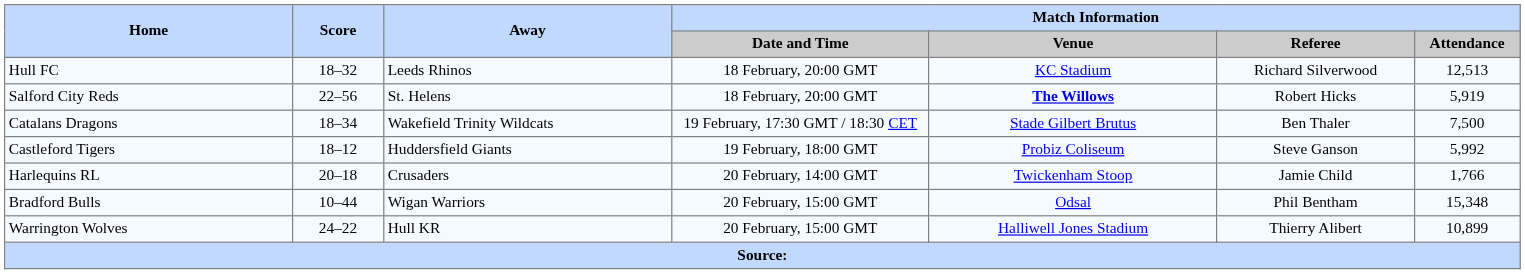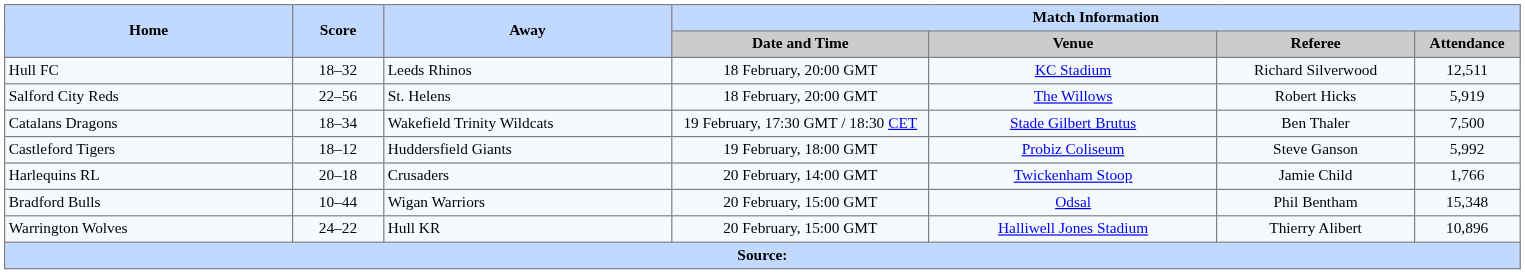 <table border="1" cellpadding="3" cellspacing="0" style="border-collapse:collapse; font-size:80%; text-align:center; width:100%;">
 <tr style="background:#c1d8ff;">
 <th rowspan="2" style="width:19%;">Home</th>
 <th rowspan="2" style="width:6%;">Score</th>
 <th rowspan="2" style="width:19%;">Away</th>
 <th colspan=6>Match Information</th>
 </tr>
 <tr style="background:#ccc;">
 <th width=17%>Date and Time</th>
 <th width=19%>Venue</th>
 <th width=13%>Referee</th>
 <th width=7%>Attendance</th>
 </tr>
 <tr style="background:#f5faff;">
 <td align=left> Hull FC</td>
 <td>18–32</td>
 <td align=left> Leeds Rhinos</td>
 <td>18 February, 20:00 GMT</td>
 <td><a href='#'>KC Stadium</a></td>
 <td>Richard Silverwood</td>
-<td>12,513</td>
+<td>12,511</td>
 </tr>
 <tr style="background:#f5faff;">
 <td align=left> Salford City Reds</td>
 <td>22–56</td>
 <td align=left> St. Helens</td>
 <td>18 February, 20:00 GMT</td>
-<td><strong><a href='#'>The Willows</a></strong></td>
+<td><a href='#'>The Willows</a></td>
 <td>Robert Hicks</td>
 <td>5,919</td>
 </tr>
 <tr style="background:#f5faff;">
 <td align=left> Catalans Dragons</td>
 <td>18–34</td>
 <td align=left> Wakefield Trinity Wildcats</td>
 <td>19 February, 17:30 GMT / 18:30 <a href='#'>CET</a></td>
 <td><a href='#'>Stade Gilbert Brutus</a></td>
 <td>Ben Thaler</td>
 <td>7,500</td>
 </tr>
 <tr style="background:#f5faff;">
 <td align=left> Castleford Tigers</td>
 <td>18–12</td>
 <td align=left> Huddersfield Giants</td>
 <td>19 February, 18:00 GMT</td>
 <td><a href='#'>Probiz Coliseum</a></td>
 <td>Steve Ganson</td>
 <td>5,992</td>
 </tr>
 <tr style="background:#f5faff;">
 <td align=left> Harlequins RL</td>
 <td>20–18</td>
 <td align=left> Crusaders</td>
 <td>20 February, 14:00 GMT</td>
 <td><a href='#'>Twickenham Stoop</a></td>
 <td>Jamie Child</td>
 <td>1,766</td>
 </tr>
 <tr style="background:#f5faff;">
 <td align=left> Bradford Bulls</td>
 <td>10–44</td>
 <td align=left> Wigan Warriors</td>
 <td>20 February, 15:00 GMT</td>
 <td><a href='#'>Odsal</a></td>
 <td>Phil Bentham</td>
 <td>15,348</td>
 </tr>
 <tr style="background:#f5faff;">
 <td align=left> Warrington Wolves</td>
 <td>24–22</td>
 <td align=left> Hull KR</td>
 <td>20 February, 15:00 GMT</td>
 <td><a href='#'>Halliwell Jones Stadium</a></td>
 <td>Thierry Alibert</td>
-<td>10,899</td>
+<td>10,896</td>
 </tr>
 <tr style="background:#c1d8ff;">
 <th colspan=12>Source:</th>
 </tr>
 </table>
